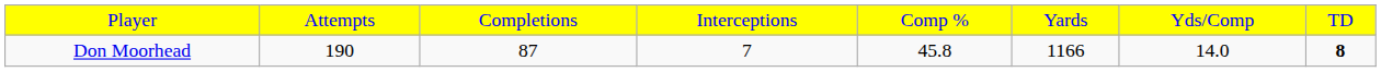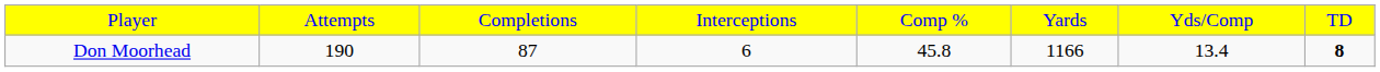 <table class="wikitable" width="90%">
 <tr align="center"  style="background:yellow;color:blue;">
 <td>Player</td>
 <td>Attempts</td>
 <td>Completions</td>
 <td>Interceptions</td>
 <td>Comp %</td>
 <td>Yards</td>
 <td>Yds/Comp</td>
 <td>TD</td>
 </tr>
 <tr align="center" bgcolor="">
 <td><a href='#'>Don Moorhead</a></td>
 <td>190</td>
 <td>87</td>
-<td>7</td>
+<td>6</td>
 <td>45.8</td>
 <td>1166</td>
-<td>14.0</td>
+<td>13.4</td>
 <td><strong>8</strong></td>
 </tr>
 </table>
